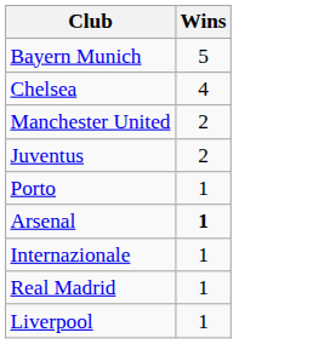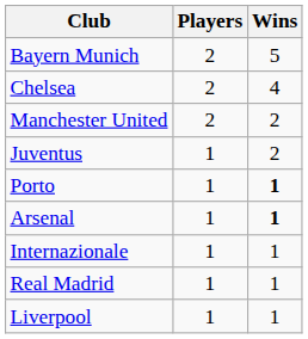 <table class="wikitable">
 <tr>
 <th>Club</th>
+<th>Players</th>
 <th>Wins</th>
 </tr>
 <tr>
 <td> <a href='#'>Bayern Munich</a></td>
+<td align=center>2</td>
 <td align=center>5</td>
 </tr>
 <tr>
 <td> <a href='#'>Chelsea</a></td>
+<td align=center>2</td>
 <td align=center>4</td>
 </tr>
 <tr>
 <td> <a href='#'>Manchester United</a></td>
 <td align=center>2</td>
+<td align=center>2</td>
 </tr>
 <tr>
 <td> <a href='#'>Juventus</a></td>
+<td align=center>1</td>
 <td align=center>2</td>
 </tr>
 <tr>
 <td> <a href='#'>Porto</a></td>
 <td align=center>1</td>
+<td align=center><strong>1</strong></td>
 </tr>
 <tr>
 <td> <a href='#'>Arsenal</a></td>
+<td align=center>1</td>
 <td align=center><strong>1</strong></td>
 </tr>
 <tr>
 <td> <a href='#'>Internazionale</a></td>
 <td align=center>1</td>
+<td align=center>1</td>
 </tr>
 <tr>
 <td> <a href='#'>Real Madrid</a></td>
+<td align=center>1</td>
 <td align=center>1</td>
 </tr>
 <tr>
 <td> <a href='#'>Liverpool</a></td>
 <td align=center>1</td>
+<td align=center>1</td>
 </tr>
 </table>
